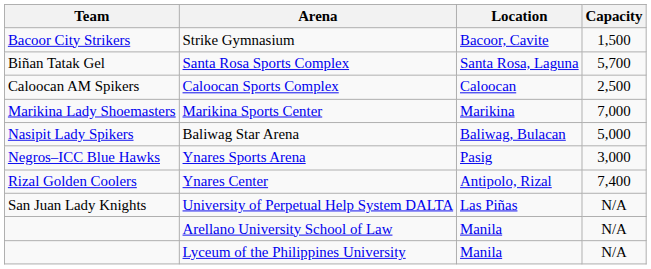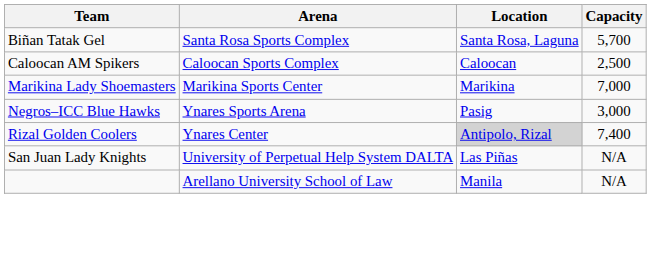 <table class="wikitable">
 <tr>
 <th>Team</th>
 <th>Arena</th>
 <th>Location</th>
 <th>Capacity</th>
-</tr>
-<tr>
-<td><a href='#'>Bacoor City Strikers</a></td>
-<td>Strike Gymnasium</td>
-<td><a href='#'>Bacoor, Cavite</a></td>
-<td align=center>1,500</td>
 </tr>
 <tr>
 <td>Biñan Tatak Gel</td>
 <td><a href='#'>Santa Rosa Sports Complex</a></td>
 <td><a href='#'>Santa Rosa, Laguna</a></td>
 <td align=center>5,700</td>
 </tr>
 <tr>
 <td>Caloocan AM Spikers</td>
 <td><a href='#'>Caloocan Sports Complex</a></td>
 <td><a href='#'>Caloocan</a></td>
 <td align=center>2,500</td>
 </tr>
 <tr>
 <td><a href='#'>Marikina Lady Shoemasters</a></td>
 <td><a href='#'>Marikina Sports Center</a></td>
 <td><a href='#'>Marikina</a></td>
 <td align=center>7,000</td>
 </tr>
 <tr>
-<td><a href='#'>Nasipit Lady Spikers</a></td>
-<td>Baliwag Star Arena</td>
-<td><a href='#'>Baliwag, Bulacan</a></td>
-<td align=center>5,000</td>
-</tr>
-<tr>
 <td><a href='#'>Negros–ICC Blue Hawks</a></td>
 <td><a href='#'>Ynares Sports Arena</a></td>
 <td><a href='#'>Pasig</a></td>
 <td align=center>3,000</td>
 </tr>
 <tr>
 <td><a href='#'>Rizal Golden Coolers</a></td>
 <td><a href='#'>Ynares Center</a></td>
-<td><a href='#'>Antipolo, Rizal</a></td>
+<td style="background: lightgrey;"><a href='#'>Antipolo, Rizal</a></td>
 <td align=center>7,400</td>
 </tr>
 <tr>
 <td>San Juan Lady Knights</td>
 <td><a href='#'>University of Perpetual Help System DALTA</a></td>
 <td><a href='#'>Las Piñas</a></td>
 <td align=center>N/A</td>
 </tr>
 <tr>
 <td></td>
 <td><a href='#'>Arellano University School of Law</a></td>
 <td><a href='#'>Manila</a></td>
 <td align=center>N/A</td>
 </tr>
-<tr>
-<td></td>
-<td><a href='#'>Lyceum of the Philippines University</a></td>
-<td><a href='#'>Manila</a></td>
-<td align=center>N/A</td>
-</tr>
 </table>
